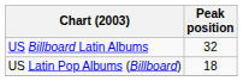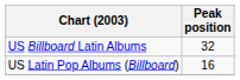 <table class="wikitable">
 <tr>
 <th align="left">Chart (2003)</th>
 <th align="left">Peak<br>position</th>
 </tr>
 <tr>
 <td align="left"><a href='#'>US</a> <a href='#'><em>Billboard</em> Latin Albums</a></td>
 <td style="text-align:center;">32</td>
 </tr>
 <tr>
 <td align="left">US <a href='#'>Latin Pop Albums</a> (<em><a href='#'>Billboard</a></em>)</td>
-<td align="center">18</td>
+<td align="center">16</td>
 </tr>
 <tr>
 </tr>
 </table>
